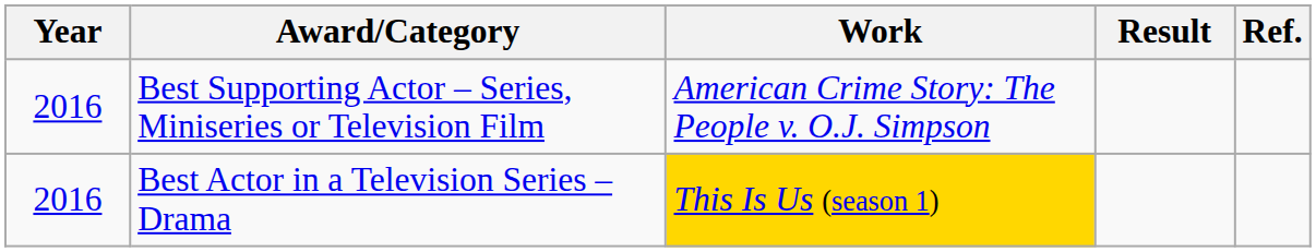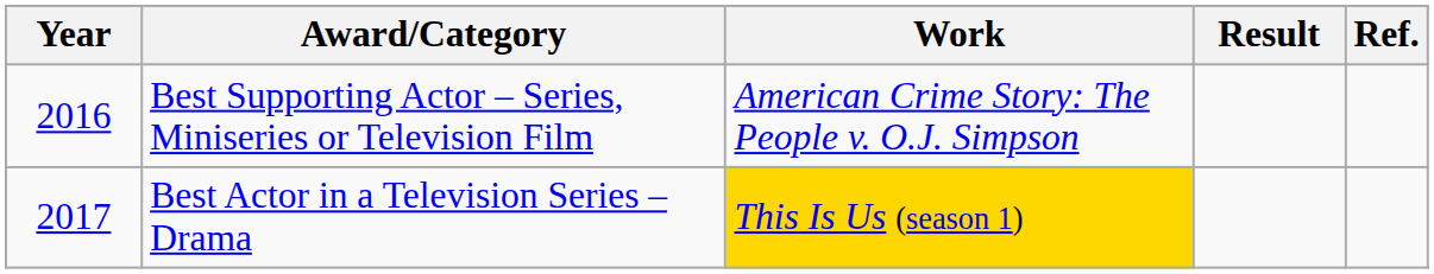 <table class=wikitable>
 <tr>
 <th scope="col" style="width:5em;">Year</th>
 <th scope="col" style="width:28em;">Award/Category</th>
 <th scope="col" style="width:25em;">Work</th>
 <th scope="col" style="width:5em;">Result</th>
 <th>Ref.</th>
 </tr>
 <tr>
 <td style="text-align:center;"><a href='#'>2016</a></td>
 <td><a href='#'>Best Supporting Actor – Series, Miniseries or Television Film</a></td>
 <td><em><a href='#'>American Crime Story: The People v. O.J. Simpson</a></em></td>
 <td></td>
 <td></td>
 </tr>
 <tr>
-<td style="text-align:center;"><a href='#'>2016</a></td>
+<td style="text-align:center;"><a href='#'>2017</a></td>
 <td><a href='#'>Best Actor in a Television Series – Drama</a></td>
 <td style="background: gold;"><em><a href='#'>This Is Us</a></em> <small> (<a href='#'>season 1</a>) </small></td>
 <td></td>
 <td></td>
 </tr>
 </table>
